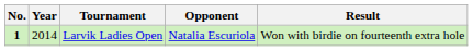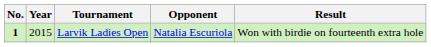 <table class="wikitable" style="font-size:95%;">
 <tr>
 <th>No.</th>
 <th>Year</th>
 <th>Tournament</th>
 <th>Opponent</th>
 <th>Result</th>
 </tr>
 <tr style="background:#D0F0C0;">
 <td align=center><strong>1</strong></td>
-<td>2014</td>
+<td>2015</td>
 <td><a href='#'>Larvik Ladies Open</a></td>
 <td> <a href='#'>Natalia Escuriola</a></td>
 <td>Won with birdie on fourteenth extra hole</td>
 </tr>
 </table>
